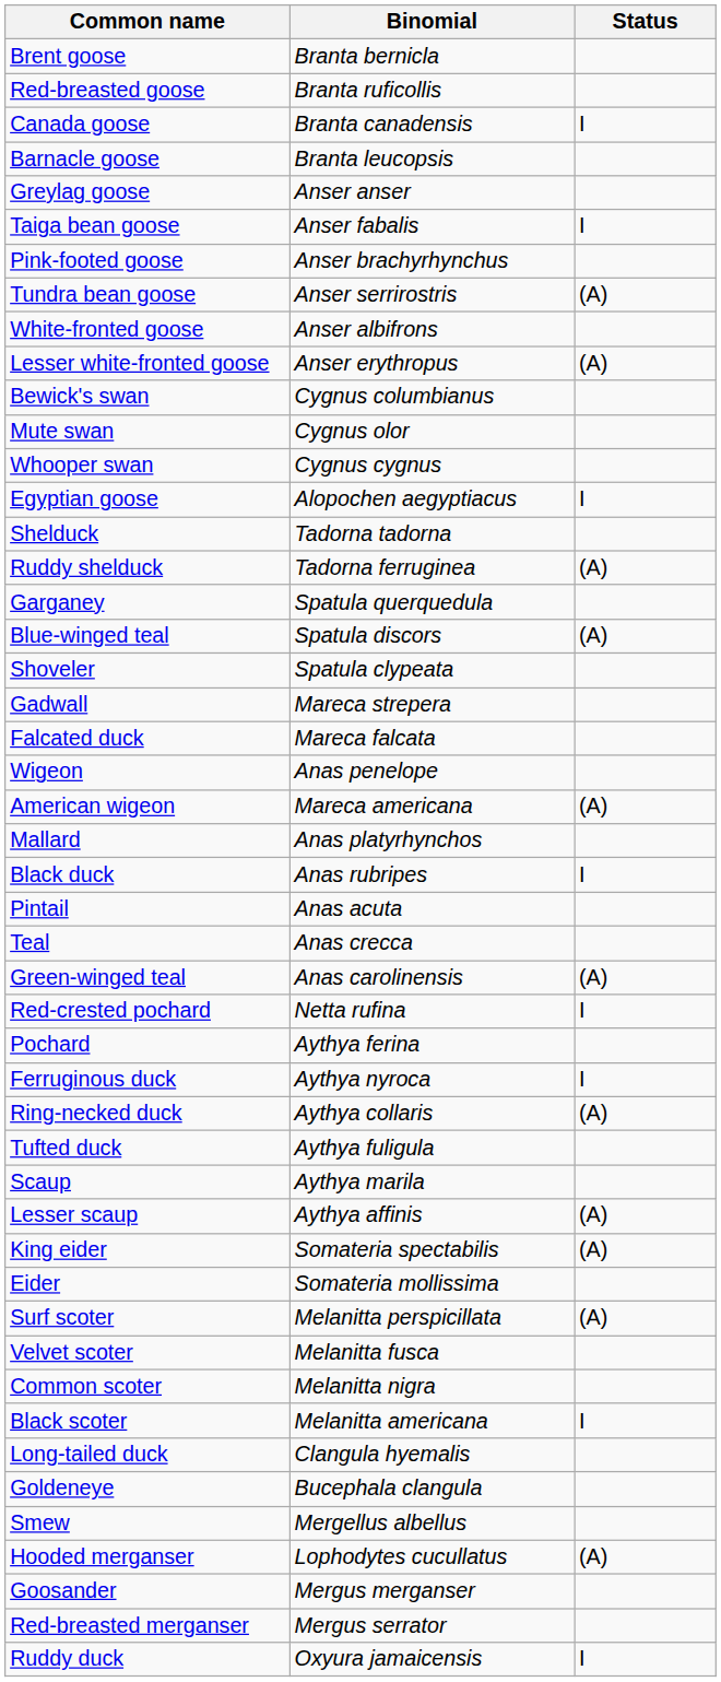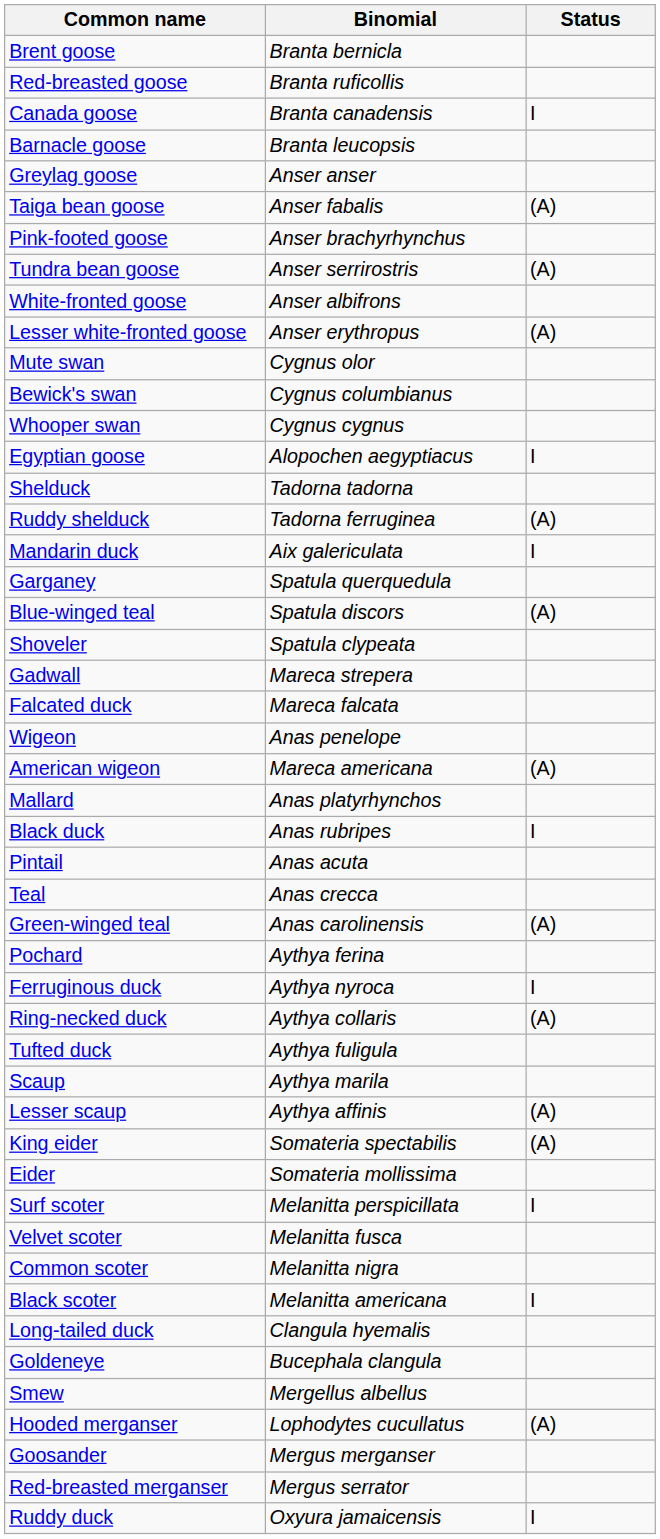 <table style="width:60%;" class="wikitable">
 <tr>
 <th width=40%>Common name</th>
 <th width=40%>Binomial</th>
 <th width=20%>Status</th>
 </tr>
 <tr>
 <td><a href='#'>Brent goose</a></td>
 <td><em>Branta bernicla</em></td>
 <td></td>
 </tr>
 <tr>
 <td><a href='#'>Red-breasted goose</a></td>
 <td><em>Branta ruficollis</em></td>
 <td></td>
 </tr>
 <tr>
 <td><a href='#'>Canada goose</a></td>
 <td><em>Branta canadensis</em></td>
 <td>I</td>
 </tr>
 <tr>
 <td><a href='#'>Barnacle goose</a></td>
 <td><em>Branta leucopsis</em></td>
 <td></td>
 </tr>
 <tr>
 <td><a href='#'>Greylag goose</a></td>
 <td><em>Anser anser</em></td>
 <td></td>
 </tr>
 <tr>
 <td><a href='#'>Taiga bean goose</a></td>
 <td><em>Anser fabalis</em></td>
-<td>I</td>
+<td>(A)</td>
 </tr>
 <tr>
 <td><a href='#'>Pink-footed goose</a></td>
 <td><em>Anser brachyrhynchus</em></td>
 <td></td>
 </tr>
 <tr>
 <td><a href='#'>Tundra bean goose</a></td>
 <td><em>Anser serrirostris</em></td>
 <td>(A)</td>
 </tr>
 <tr>
 <td><a href='#'>White-fronted goose</a></td>
 <td><em>Anser albifrons</em></td>
 <td></td>
 </tr>
 <tr>
 <td><a href='#'>Lesser white-fronted goose</a></td>
 <td><em>Anser erythropus</em></td>
 <td>(A)</td>
 </tr>
 <tr>
-<td><a href='#'>Bewick's swan</a></td>
-<td><em>Cygnus columbianus</em></td>
+<td><a href='#'>Mute swan</a></td>
+<td><em>Cygnus olor</em></td>
 <td></td>
 </tr>
 <tr>
-<td><a href='#'>Mute swan</a></td>
-<td><em>Cygnus olor</em></td>
+<td><a href='#'>Bewick's swan</a></td>
+<td><em>Cygnus columbianus</em></td>
 <td></td>
 </tr>
 <tr>
 <td><a href='#'>Whooper swan</a></td>
 <td><em>Cygnus cygnus</em></td>
 <td></td>
 </tr>
 <tr>
 <td><a href='#'>Egyptian goose</a></td>
 <td><em>Alopochen aegyptiacus</em></td>
 <td>I</td>
 </tr>
 <tr>
 <td><a href='#'>Shelduck</a></td>
 <td><em>Tadorna tadorna</em></td>
 <td></td>
 </tr>
 <tr>
 <td><a href='#'>Ruddy shelduck</a></td>
 <td><em>Tadorna ferruginea</em></td>
 <td>(A)</td>
+</tr>
+<tr>
+<td><a href='#'>Mandarin duck</a></td>
+<td><em>Aix galericulata</em></td>
+<td>I</td>
 </tr>
 <tr>
 <td><a href='#'>Garganey</a></td>
 <td><em>Spatula querquedula</em></td>
 <td></td>
 </tr>
 <tr>
 <td><a href='#'>Blue-winged teal</a></td>
 <td><em>Spatula discors</em></td>
 <td>(A)</td>
 </tr>
 <tr>
 <td><a href='#'>Shoveler</a></td>
 <td><em>Spatula clypeata</em></td>
 <td></td>
 </tr>
 <tr>
 <td><a href='#'>Gadwall</a></td>
 <td><em>Mareca strepera</em></td>
 <td></td>
 </tr>
 <tr>
 <td><a href='#'>Falcated duck</a></td>
 <td><em>Mareca falcata</em></td>
 <td></td>
 </tr>
 <tr>
 <td><a href='#'>Wigeon</a></td>
 <td><em>Anas penelope</em></td>
 <td></td>
 </tr>
 <tr>
 <td><a href='#'>American wigeon</a></td>
 <td><em>Mareca americana</em></td>
 <td>(A)</td>
 </tr>
 <tr>
 <td><a href='#'>Mallard</a></td>
 <td><em>Anas platyrhynchos</em></td>
 <td></td>
 </tr>
 <tr>
 <td><a href='#'>Black duck</a></td>
 <td><em>Anas rubripes</em></td>
 <td>I</td>
 </tr>
 <tr>
 <td><a href='#'>Pintail</a></td>
 <td><em>Anas acuta</em></td>
 <td></td>
 </tr>
 <tr>
 <td><a href='#'>Teal</a></td>
 <td><em>Anas crecca</em></td>
 <td></td>
 </tr>
 <tr>
 <td><a href='#'>Green-winged teal</a></td>
 <td><em>Anas carolinensis</em></td>
 <td>(A)</td>
 </tr>
 <tr>
-<td><a href='#'>Red-crested pochard</a></td>
-<td><em>Netta rufina</em></td>
-<td>I</td>
-</tr>
-<tr>
 <td><a href='#'>Pochard</a></td>
 <td><em>Aythya ferina</em></td>
 <td></td>
 </tr>
 <tr>
 <td><a href='#'>Ferruginous duck</a></td>
 <td><em>Aythya nyroca</em></td>
 <td>I</td>
 </tr>
 <tr>
 <td><a href='#'>Ring-necked duck</a></td>
 <td><em>Aythya collaris</em></td>
 <td>(A)</td>
 </tr>
 <tr>
 <td><a href='#'>Tufted duck</a></td>
 <td><em>Aythya fuligula</em></td>
 <td></td>
 </tr>
 <tr>
 <td><a href='#'>Scaup</a></td>
 <td><em>Aythya marila</em></td>
 <td></td>
 </tr>
 <tr>
 <td><a href='#'>Lesser scaup</a></td>
 <td><em>Aythya affinis</em></td>
 <td>(A)</td>
 </tr>
 <tr>
 <td><a href='#'>King eider</a></td>
 <td><em>Somateria spectabilis</em></td>
 <td>(A)</td>
 </tr>
 <tr>
 <td><a href='#'>Eider</a></td>
 <td><em>Somateria mollissima</em></td>
 <td></td>
 </tr>
 <tr>
 <td><a href='#'>Surf scoter</a></td>
 <td><em>Melanitta perspicillata</em></td>
-<td>(A)</td>
+<td>I</td>
 </tr>
 <tr>
 <td><a href='#'>Velvet scoter</a></td>
 <td><em>Melanitta fusca</em></td>
 <td></td>
 </tr>
 <tr>
 <td><a href='#'>Common scoter</a></td>
 <td><em>Melanitta nigra</em></td>
 <td></td>
 </tr>
 <tr>
 <td><a href='#'>Black scoter</a></td>
 <td><em>Melanitta americana</em></td>
 <td>I</td>
 </tr>
 <tr>
 <td><a href='#'>Long-tailed duck</a></td>
 <td><em>Clangula hyemalis</em></td>
 <td></td>
 </tr>
 <tr>
 <td><a href='#'>Goldeneye</a></td>
 <td><em>Bucephala clangula</em></td>
 <td></td>
 </tr>
 <tr>
 <td><a href='#'>Smew</a></td>
 <td><em>Mergellus albellus</em></td>
 <td></td>
 </tr>
 <tr>
 <td><a href='#'>Hooded merganser</a></td>
 <td><em>Lophodytes cucullatus</em></td>
 <td>(A)</td>
 </tr>
 <tr>
 <td><a href='#'>Goosander</a></td>
 <td><em>Mergus merganser</em></td>
 <td></td>
 </tr>
 <tr>
 <td><a href='#'>Red-breasted merganser</a></td>
 <td><em>Mergus serrator</em></td>
 <td></td>
 </tr>
 <tr>
 <td><a href='#'>Ruddy duck</a></td>
 <td><em>Oxyura jamaicensis</em></td>
 <td>I</td>
 </tr>
 </table>
